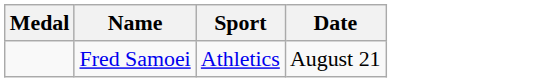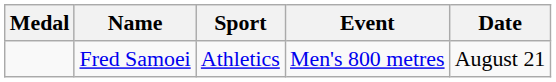 <table class="wikitable sortable" style="font-size: 95%;">
 <tr>
 <th>Medal</th>
 <th>Name</th>
 <th>Sport</th>
+<th>Event</th>
 <th>Date</th>
 </tr>
 <tr>
 <td></td>
 <td><a href='#'>Fred Samoei</a></td>
 <td><a href='#'>Athletics</a></td>
+<td><a href='#'>Men's 800 metres</a></td>
 <td>August 21</td>
 </tr>
 </table>
